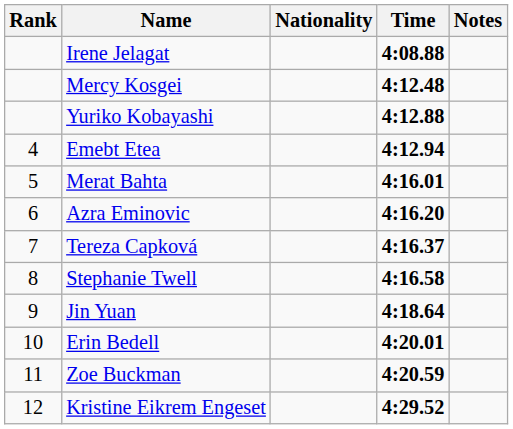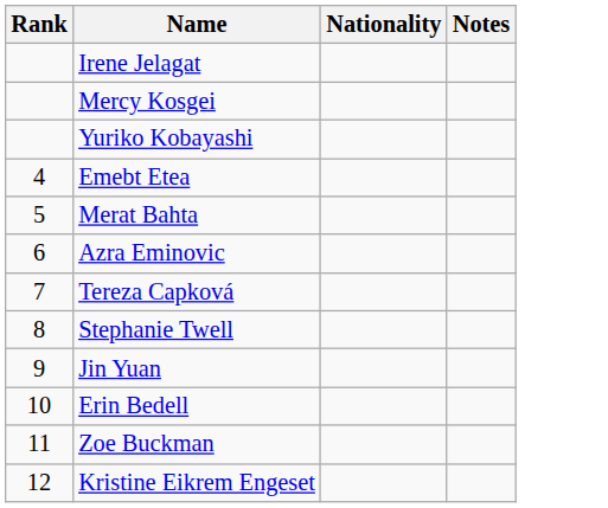 <table class="wikitable sortable" style="text-align:center">
 <tr>
 <th>Rank</th>
 <th>Name</th>
 <th>Nationality</th>
-<th>Time</th>
 <th>Notes</th>
 </tr>
 <tr>
 <td></td>
 <td align=left><a href='#'>Irene Jelagat</a></td>
 <td align=left></td>
-<td><strong>4:08.88</strong></td>
 <td></td>
 </tr>
 <tr>
 <td></td>
 <td align=left><a href='#'>Mercy Kosgei</a></td>
 <td align=left></td>
-<td><strong>4:12.48</strong></td>
 <td></td>
 </tr>
 <tr>
 <td></td>
 <td align=left><a href='#'>Yuriko Kobayashi</a></td>
 <td align=left></td>
-<td><strong>4:12.88</strong></td>
 <td></td>
 </tr>
 <tr>
 <td>4</td>
 <td align=left><a href='#'>Emebt Etea</a></td>
 <td align=left></td>
-<td><strong>4:12.94</strong></td>
 <td></td>
 </tr>
 <tr>
 <td>5</td>
 <td align=left><a href='#'>Merat Bahta</a></td>
 <td align=left></td>
-<td><strong>4:16.01</strong></td>
 <td></td>
 </tr>
 <tr>
 <td>6</td>
 <td align=left><a href='#'>Azra Eminovic</a></td>
 <td align=left></td>
-<td><strong>4:16.20</strong></td>
 <td></td>
 </tr>
 <tr>
 <td>7</td>
 <td align=left><a href='#'>Tereza Capková</a></td>
 <td align=left></td>
-<td><strong>4:16.37</strong></td>
 <td></td>
 </tr>
 <tr>
 <td>8</td>
 <td align=left><a href='#'>Stephanie Twell</a></td>
 <td align=left></td>
-<td><strong>4:16.58</strong></td>
 <td></td>
 </tr>
 <tr>
 <td>9</td>
 <td align=left><a href='#'>Jin Yuan</a></td>
 <td align=left></td>
-<td><strong>4:18.64</strong></td>
 <td></td>
 </tr>
 <tr>
 <td>10</td>
 <td align=left><a href='#'>Erin Bedell</a></td>
 <td align=left></td>
-<td><strong>4:20.01</strong></td>
 <td></td>
 </tr>
 <tr>
 <td>11</td>
 <td align=left><a href='#'>Zoe Buckman</a></td>
 <td align=left></td>
-<td><strong>4:20.59</strong></td>
 <td></td>
 </tr>
 <tr>
 <td>12</td>
 <td align=left><a href='#'>Kristine Eikrem Engeset</a></td>
 <td align=left></td>
-<td><strong>4:29.52</strong></td>
 <td></td>
 </tr>
 </table>
